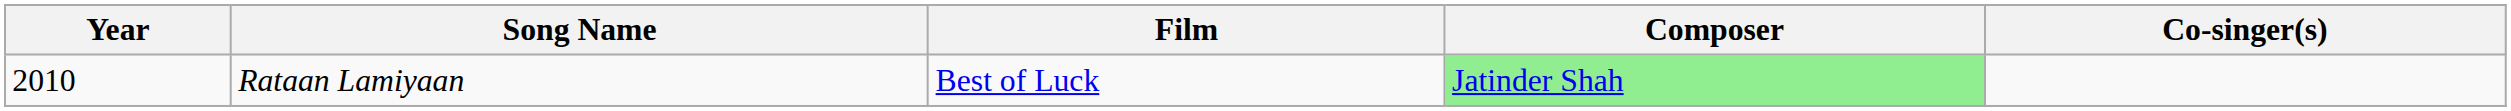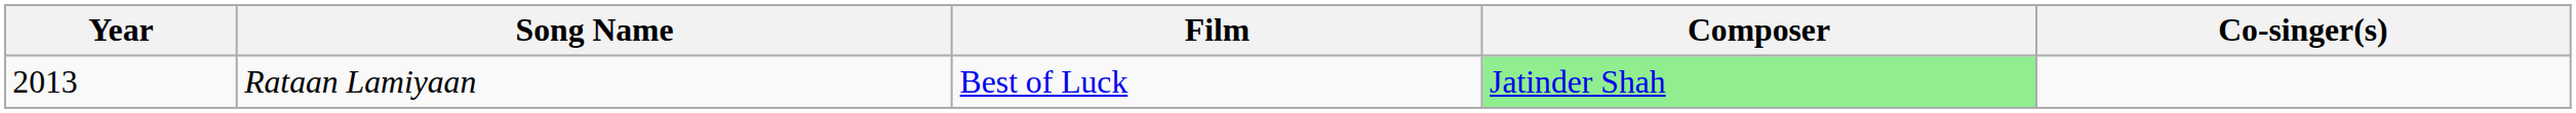 <table class="wikitable sortable" width="100%">
 <tr>
 <th>Year</th>
 <th>Song Name</th>
 <th>Film</th>
 <th>Composer</th>
 <th>Co-singer(s)</th>
 </tr>
 <tr>
-<td>2010</td>
+<td>2013</td>
 <td><em>Rataan Lamiyaan</em></td>
 <td><a href='#'>Best of Luck</a></td>
 <td style="background: lightgreen;"><a href='#'>Jatinder Shah</a></td>
 <td></td>
 </tr>
 </table>
